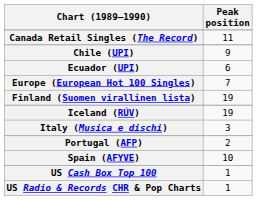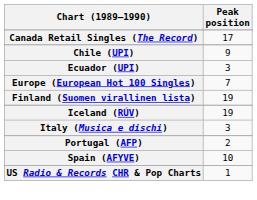 <table class="wikitable sortable plainrowheaders" style="text-align:center">
 <tr>
 <th scope="col">Chart (1989–1990)</th>
 <th scope="col">Peak<br>position</th>
 </tr>
 <tr>
 </tr>
 <tr>
 </tr>
 <tr>
 </tr>
 <tr>
 <th scope="row">Canada Retail Singles (<em><a href='#'>The Record</a></em>)</th>
-<td>11</td>
+<td>17</td>
 </tr>
 <tr>
 </tr>
 <tr>
 </tr>
 <tr>
 <th scope="row">Chile (<a href='#'>UPI</a>)</th>
 <td>9</td>
 </tr>
 <tr>
 <th scope="row">Ecuador (<a href='#'>UPI</a>)</th>
-<td>6</td>
+<td>3</td>
 </tr>
 <tr>
 <th scope="row">Europe (<a href='#'>European Hot 100 Singles</a>)</th>
 <td>7</td>
 </tr>
 <tr>
 <th scope="row">Finland (<a href='#'>Suomen virallinen lista</a>)</th>
 <td>19</td>
 </tr>
 <tr>
 </tr>
 <tr>
 </tr>
 <tr>
 <th scope="row">Iceland (<a href='#'>RÚV</a>)</th>
 <td align="center">19</td>
 </tr>
 <tr>
 <th scope="row">Italy (<em><a href='#'>Musica e dischi</a></em>)</th>
 <td>3</td>
 </tr>
 <tr>
 </tr>
 <tr>
 </tr>
 <tr>
 </tr>
 <tr>
 </tr>
 <tr>
 </tr>
 <tr>
 <th scope="row">Portugal (<a href='#'>AFP</a>)</th>
 <td>2</td>
 </tr>
 <tr>
 <th scope="row">Spain (<a href='#'>AFYVE</a>)</th>
 <td>10</td>
 </tr>
 <tr>
 </tr>
 <tr>
 </tr>
 <tr>
 </tr>
 <tr>
 </tr>
 <tr>
-<th scope="row">US <em><a href='#'>Cash Box Top 100</a></em></th>
-<td>1</td>
-</tr>
-<tr>
 <th scope="row">US <em><a href='#'>Radio & Records</a></em> <a href='#'>CHR</a> & Pop Charts</th>
 <td>1</td>
 </tr>
 </table>
